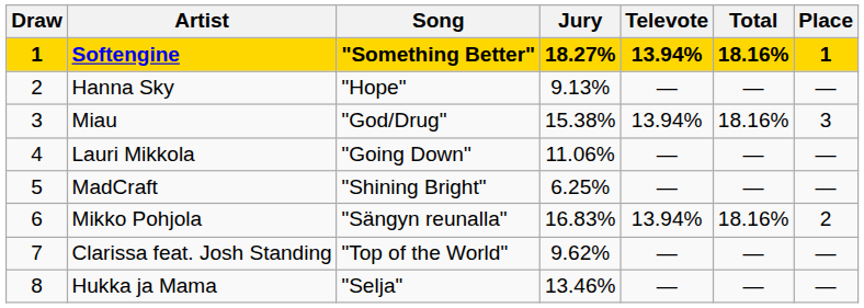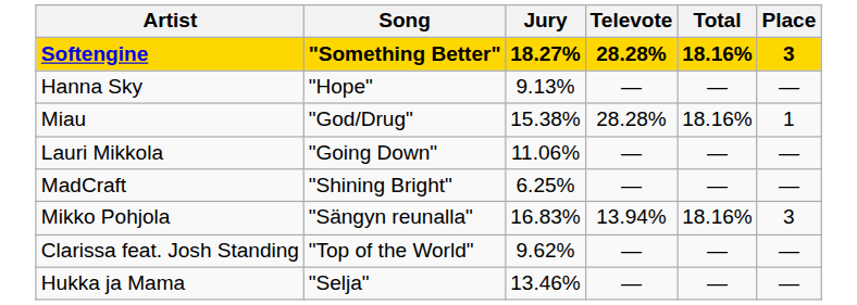 <table class="sortable wikitable" style="margin: 1em auto 1em auto; text-align:center;">
 <tr>
-<th>Draw</th>
 <th>Artist</th>
 <th>Song</th>
 <th>Jury</th>
 <th>Televote</th>
 <th>Total</th>
 <th>Place</th>
 </tr>
 <tr style="font-weight:bold; background:gold;">
-<td>1</td>
 <td align="left"><a href='#'>Softengine</a></td>
 <td align="left">"Something Better"</td>
 <td>18.27%</td>
-<td>13.94%</td>
+<td>28.28%</td>
 <td>18.16%</td>
-<td>1</td>
+<td>3</td>
 </tr>
 <tr>
-<td>2</td>
 <td align="left">Hanna Sky</td>
 <td align="left">"Hope"</td>
 <td>9.13%</td>
 <td data-sort-value="0">—</td>
 <td data-sort-value="0">—</td>
 <td data-sort-value="4">—</td>
 </tr>
 <tr>
-<td>3</td>
 <td align="left">Miau</td>
 <td align="left">"God/Drug"</td>
 <td>15.38%</td>
-<td>13.94%</td>
+<td>28.28%</td>
 <td>18.16%</td>
-<td>3</td>
+<td>1</td>
 </tr>
 <tr>
-<td>4</td>
 <td align="left">Lauri Mikkola</td>
 <td align="left">"Going Down"</td>
 <td>11.06%</td>
 <td data-sort-value="0">—</td>
 <td data-sort-value="0">—</td>
 <td data-sort-value="4">—</td>
 </tr>
 <tr>
-<td>5</td>
 <td align="left">MadCraft</td>
 <td align="left">"Shining Bright"</td>
 <td>6.25%</td>
 <td data-sort-value="0">—</td>
 <td data-sort-value="0">—</td>
 <td data-sort-value="4">—</td>
 </tr>
 <tr>
-<td>6</td>
 <td align="left">Mikko Pohjola</td>
 <td align="left">"Sängyn reunalla"</td>
 <td>16.83%</td>
 <td>13.94%</td>
 <td>18.16%</td>
-<td>2</td>
+<td>3</td>
 </tr>
 <tr>
-<td>7</td>
 <td align="left">Clarissa feat. Josh Standing</td>
 <td align="left">"Top of the World"</td>
 <td>9.62%</td>
 <td data-sort-value="0">—</td>
 <td data-sort-value="0">—</td>
 <td data-sort-value="4">—</td>
 </tr>
 <tr>
-<td>8</td>
 <td align="left">Hukka ja Mama</td>
 <td align="left">"Selja"</td>
 <td>13.46%</td>
 <td data-sort-value="0">—</td>
 <td data-sort-value="0">—</td>
 <td data-sort-value="4">—</td>
 </tr>
 </table>
